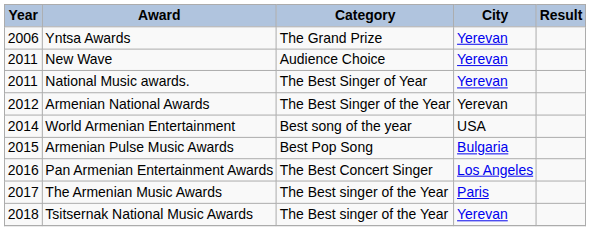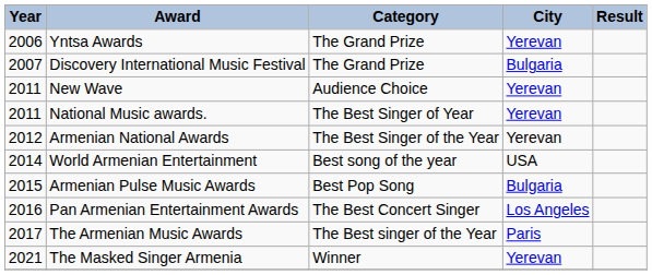 <table class="wikitable" style="font-size:90%;">
 <tr>
 <th style="background:#B0C4DE;"><strong>Year</strong></th>
 <th style="background:#B0C4DE;"><strong>Award</strong></th>
 <th style="background:#B0C4DE;"><strong>Category</strong></th>
 <th style="background:#B0C4DE;"><strong>City</strong></th>
 <th style="background:#B0C4DE;"><strong>Result</strong></th>
 </tr>
 <tr>
 <td>2006</td>
 <td>Yntsa Awards</td>
 <td>The Grand Prize</td>
 <td><a href='#'>Yerevan</a></td>
+<td></td>
+</tr>
+<tr>
+<td>2007</td>
+<td>Discovery International Music Festival</td>
+<td>The Grand Prize</td>
+<td><a href='#'>Bulgaria</a></td>
 <td></td>
 </tr>
 <tr>
 <td>2011</td>
 <td>New Wave</td>
 <td>Audience Choice</td>
 <td><a href='#'>Yerevan</a></td>
 <td></td>
 </tr>
 <tr>
 <td>2011</td>
 <td>National Music awards.</td>
 <td>The Best Singer of Year</td>
 <td><a href='#'>Yerevan</a></td>
 <td></td>
 </tr>
 <tr>
 <td>2012</td>
 <td>Armenian National Awards</td>
 <td>The Best Singer of the Year</td>
 <td>Yerevan</td>
 <td></td>
 </tr>
 <tr>
 <td>2014</td>
 <td>World Armenian Entertainment</td>
 <td>Best song of the year</td>
 <td>USA</td>
 <td></td>
 </tr>
 <tr>
 <td>2015</td>
 <td>Armenian Pulse Music Awards</td>
 <td>Best Pop Song</td>
 <td><a href='#'>Bulgaria</a></td>
 <td></td>
 </tr>
 <tr>
 <td>2016</td>
 <td>Pan Armenian Entertainment Awards</td>
 <td>The Best Concert Singer</td>
 <td><a href='#'>Los Angeles</a></td>
 <td></td>
 </tr>
 <tr>
 <td>2017</td>
 <td>The Armenian Music Awards</td>
 <td>The Best singer of the Year</td>
 <td><a href='#'>Paris</a></td>
 <td></td>
 </tr>
 <tr>
-<td>2018</td>
-<td>Tsitsernak National Music Awards</td>
-<td>The Best singer of the Year</td>
+<td>2021</td>
+<td>The Masked Singer Armenia</td>
+<td>Winner</td>
 <td><a href='#'>Yerevan</a></td>
 <td></td>
 </tr>
 <tr>
 </tr>
 </table>
